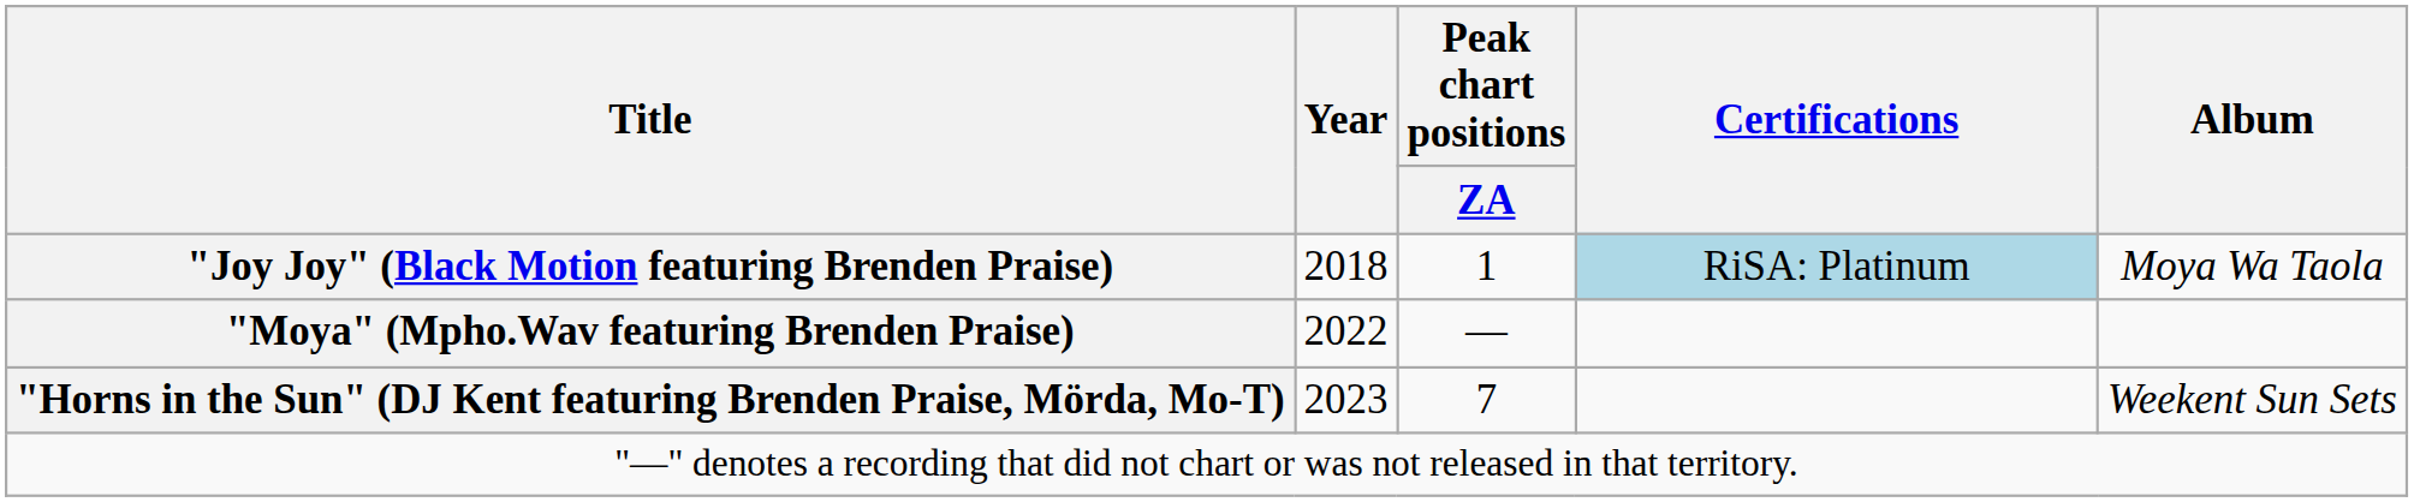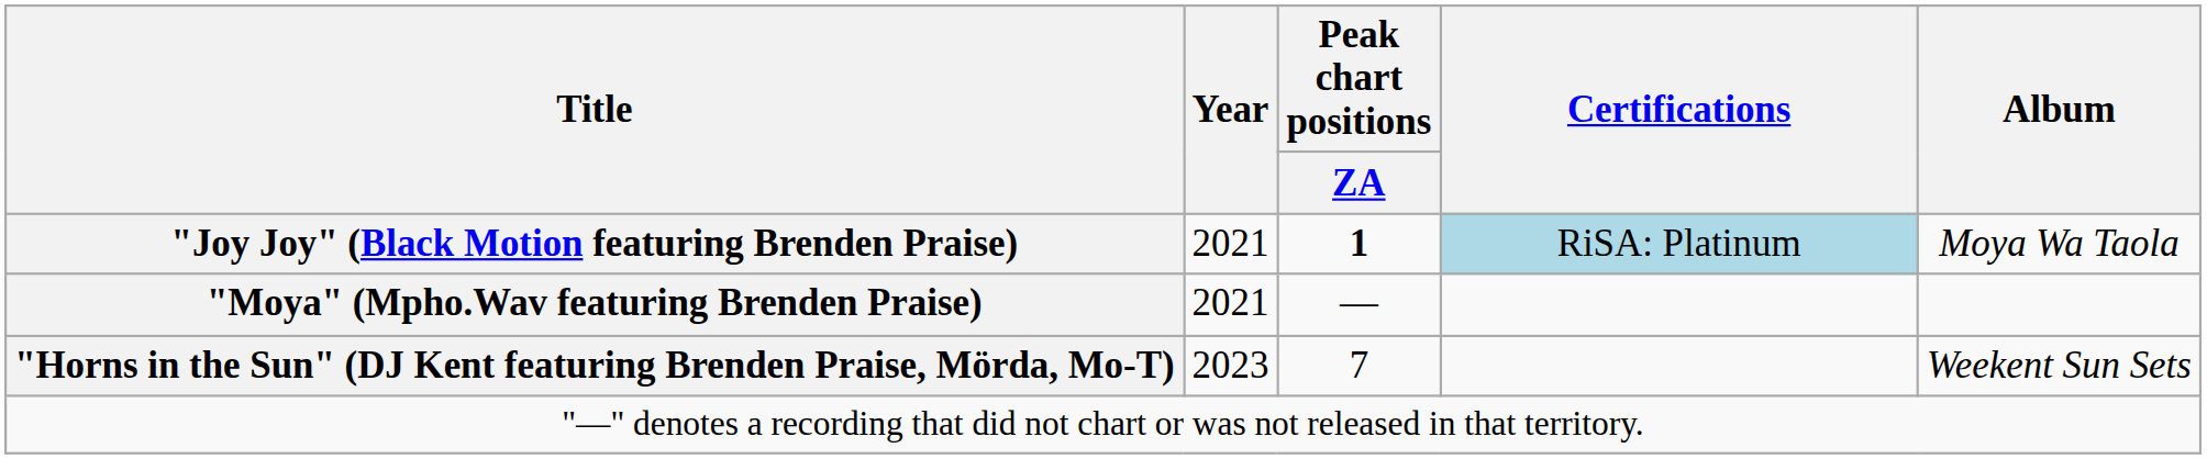 <table class="wikitable plainrowheaders" style="text-align:center;">
 <tr>
 <th scope="col" rowspan="2">Title</th>
 <th scope="col" rowspan="2">Year</th>
 <th scope="col" colspan="1">Peak chart positions</th>
 <th scope="col" rowspan="2" style="width:12em;"><a href='#'>Certifications</a></th>
 <th scope="col" rowspan="2">Album</th>
 </tr>
 <tr>
 <th scope="col" style="width:3em;font-size:100%;"><a href='#'>ZA</a><br></th>
 </tr>
 <tr>
 <th scope="row">"Joy Joy" (<a href='#'>Black Motion</a> featuring Brenden Praise)</th>
-<td>2018</td>
-<td>1</td>
+<td>2021</td>
+<td><strong>1</strong></td>
 <td style="background: lightblue;">RiSA: Platinum</td>
 <td><em>Moya Wa Taola</em></td>
 </tr>
 <tr>
 <th scope="row">"Moya" (Mpho.Wav featuring Brenden Praise)</th>
-<td>2022</td>
+<td>2021</td>
 <td>—</td>
 <td></td>
 <td></td>
 </tr>
 <tr>
 <th scope="row">"Horns in the Sun" (DJ Kent featuring Brenden Praise, Mörda, Mo-T)</th>
 <td>2023</td>
 <td>7</td>
 <td></td>
 <td><em>Weekent Sun Sets</em></td>
 </tr>
 <tr>
 <td colspan="8" style="font-size:90%">"—" denotes a recording that did not chart or was not released in that territory.</td>
 </tr>
 </table>
